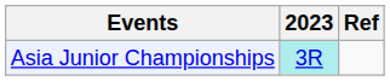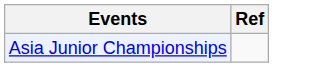 <table style='font-size: 90%; text-align:center;' class='wikitable'>
 <tr>
 <th>Events</th>
-<th>2023</th>
 <th>Ref</th>
 </tr>
 <tr>
 <td bgcolor="#ECF2FF"; align="left"><a href='#'>Asia Junior Championships</a></td>
-<td bgcolor=AFEEEE><a href='#'>3R</a></td>
 <td></td>
 </tr>
 </table>
